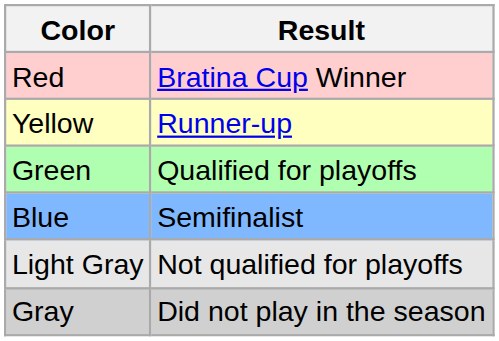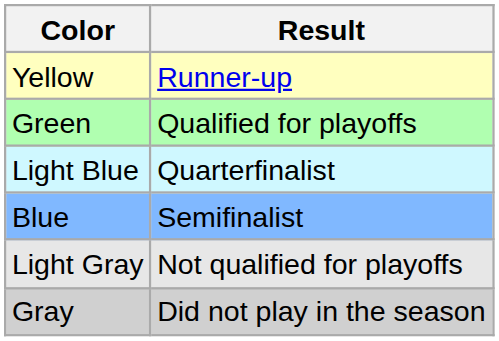 <table class="wikitable" style="font-size: 80%;">
 <tr>
 <th>Color</th>
 <th>Result</th>
-</tr>
-<tr bgcolor="#ffcfcf">
-<td>Red</td>
-<td><a href='#'>Bratina Cup</a> Winner</td>
 </tr>
 <tr bgcolor="#ffffbf">
 <td>Yellow</td>
 <td><a href='#'>Runner-up</a></td>
 </tr>
 <tr bgcolor="#b0ffb0">
 <td>Green</td>
 <td>Qualified for playoffs</td>
+</tr>
+<tr bgcolor="#cff8ff">
+<td>Light Blue</td>
+<td>Quarterfinalist</td>
 </tr>
 <tr bgcolor="#80b8ff">
 <td>Blue</td>
 <td>Semifinalist</td>
 </tr>
 <tr bgcolor="#e7e7e7">
 <td>Light Gray</td>
 <td>Not qualified for playoffs</td>
 </tr>
 <tr bgcolor="#d0d0d0">
 <td>Gray</td>
 <td>Did not play in the season</td>
 </tr>
 </table>
